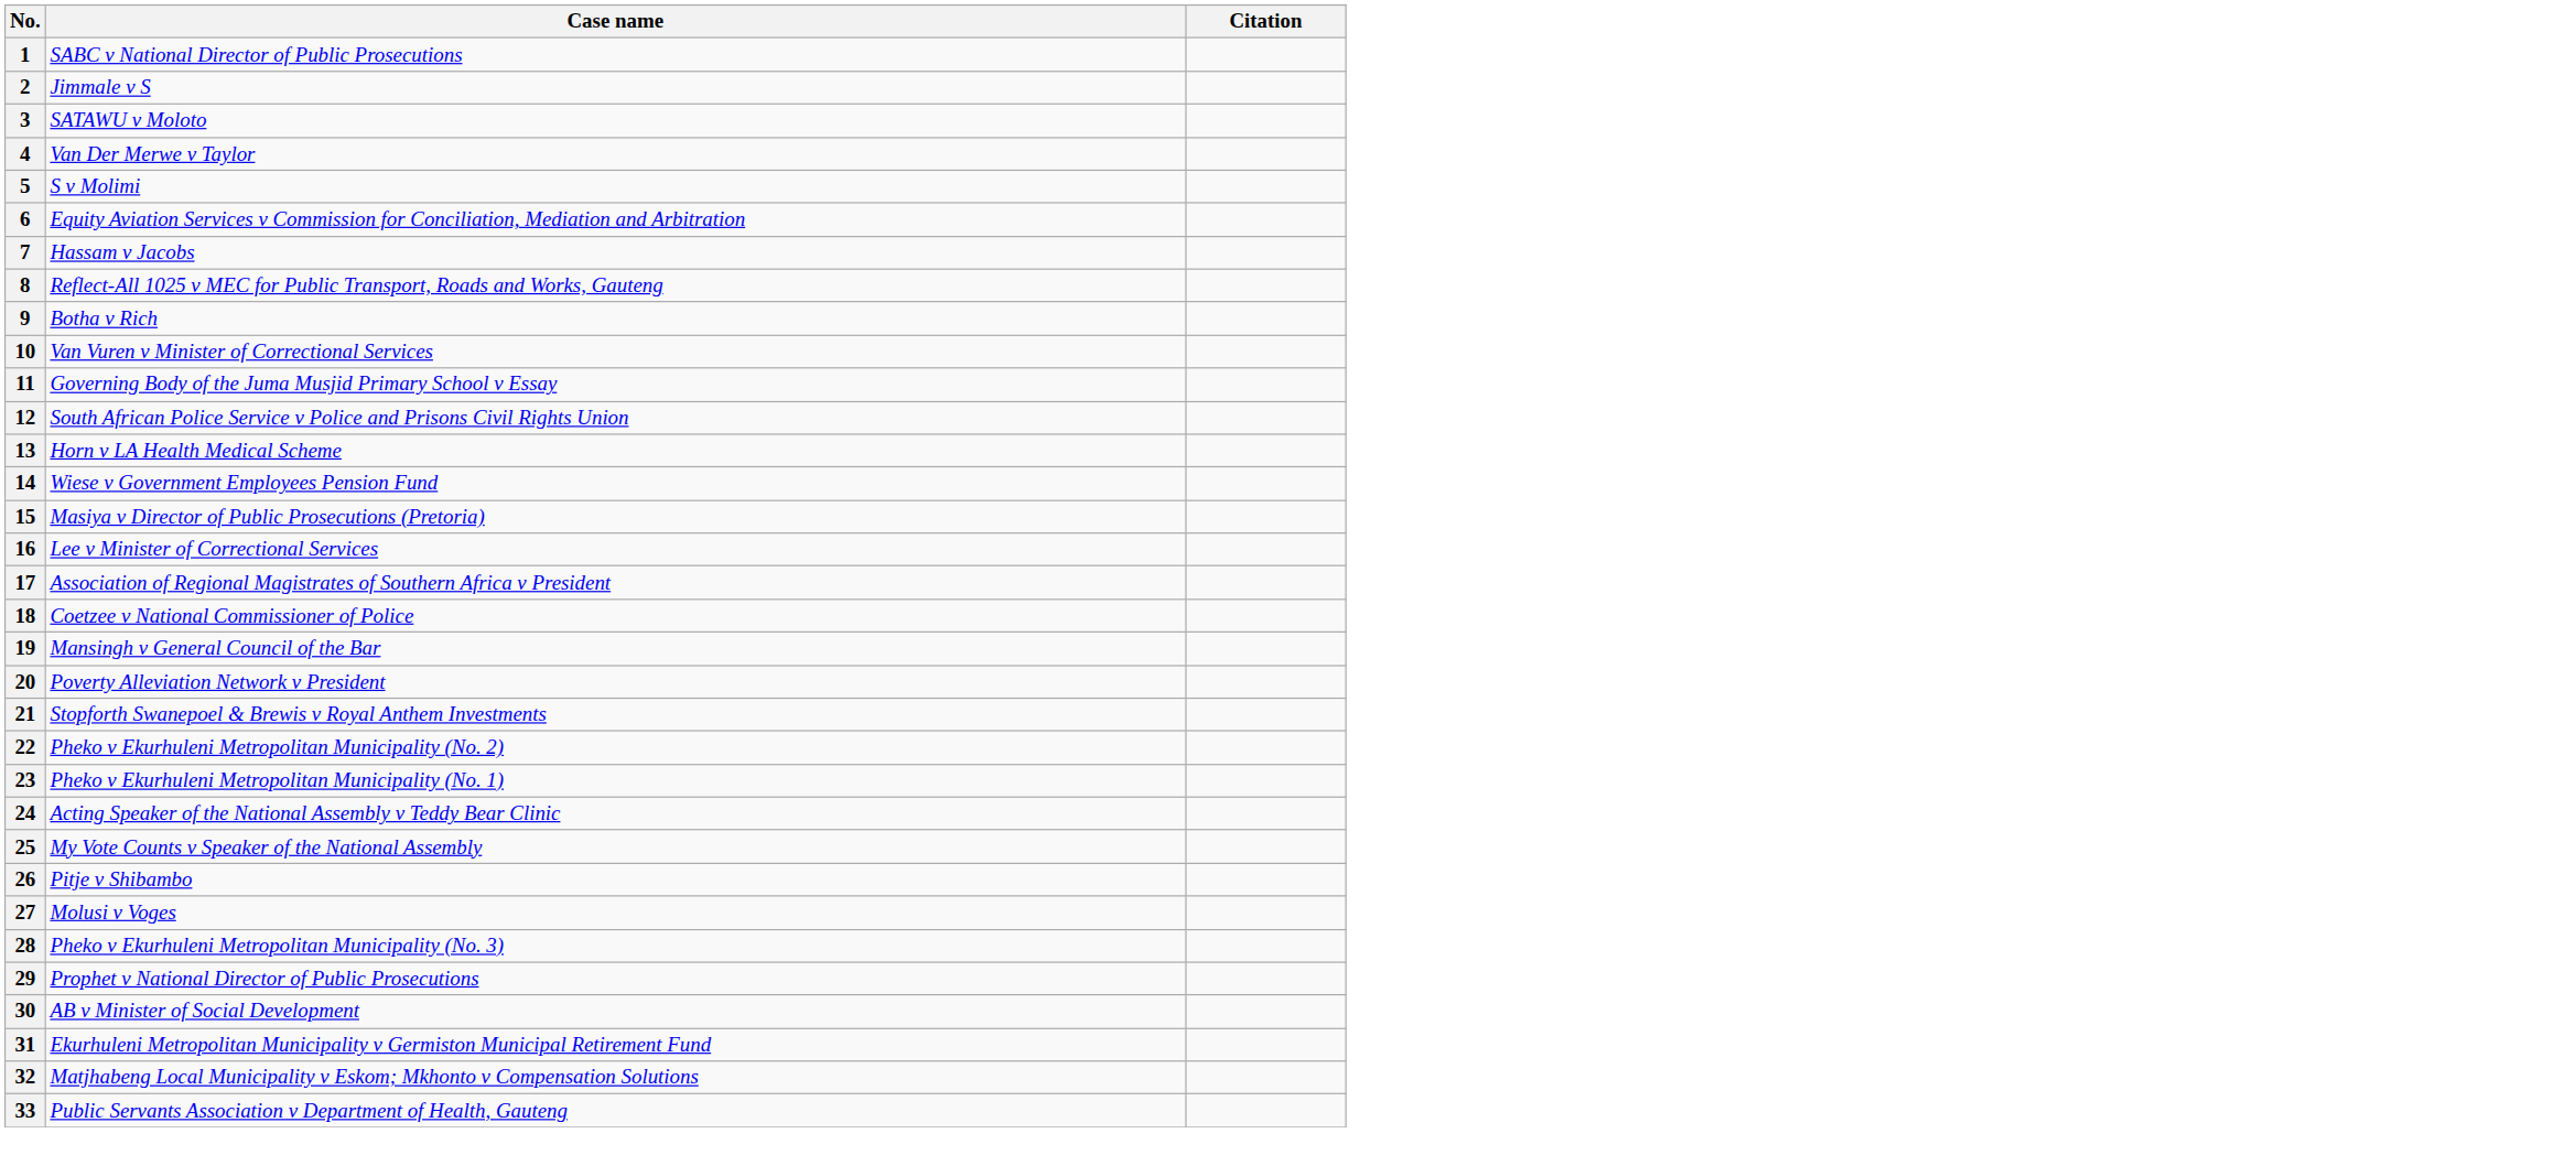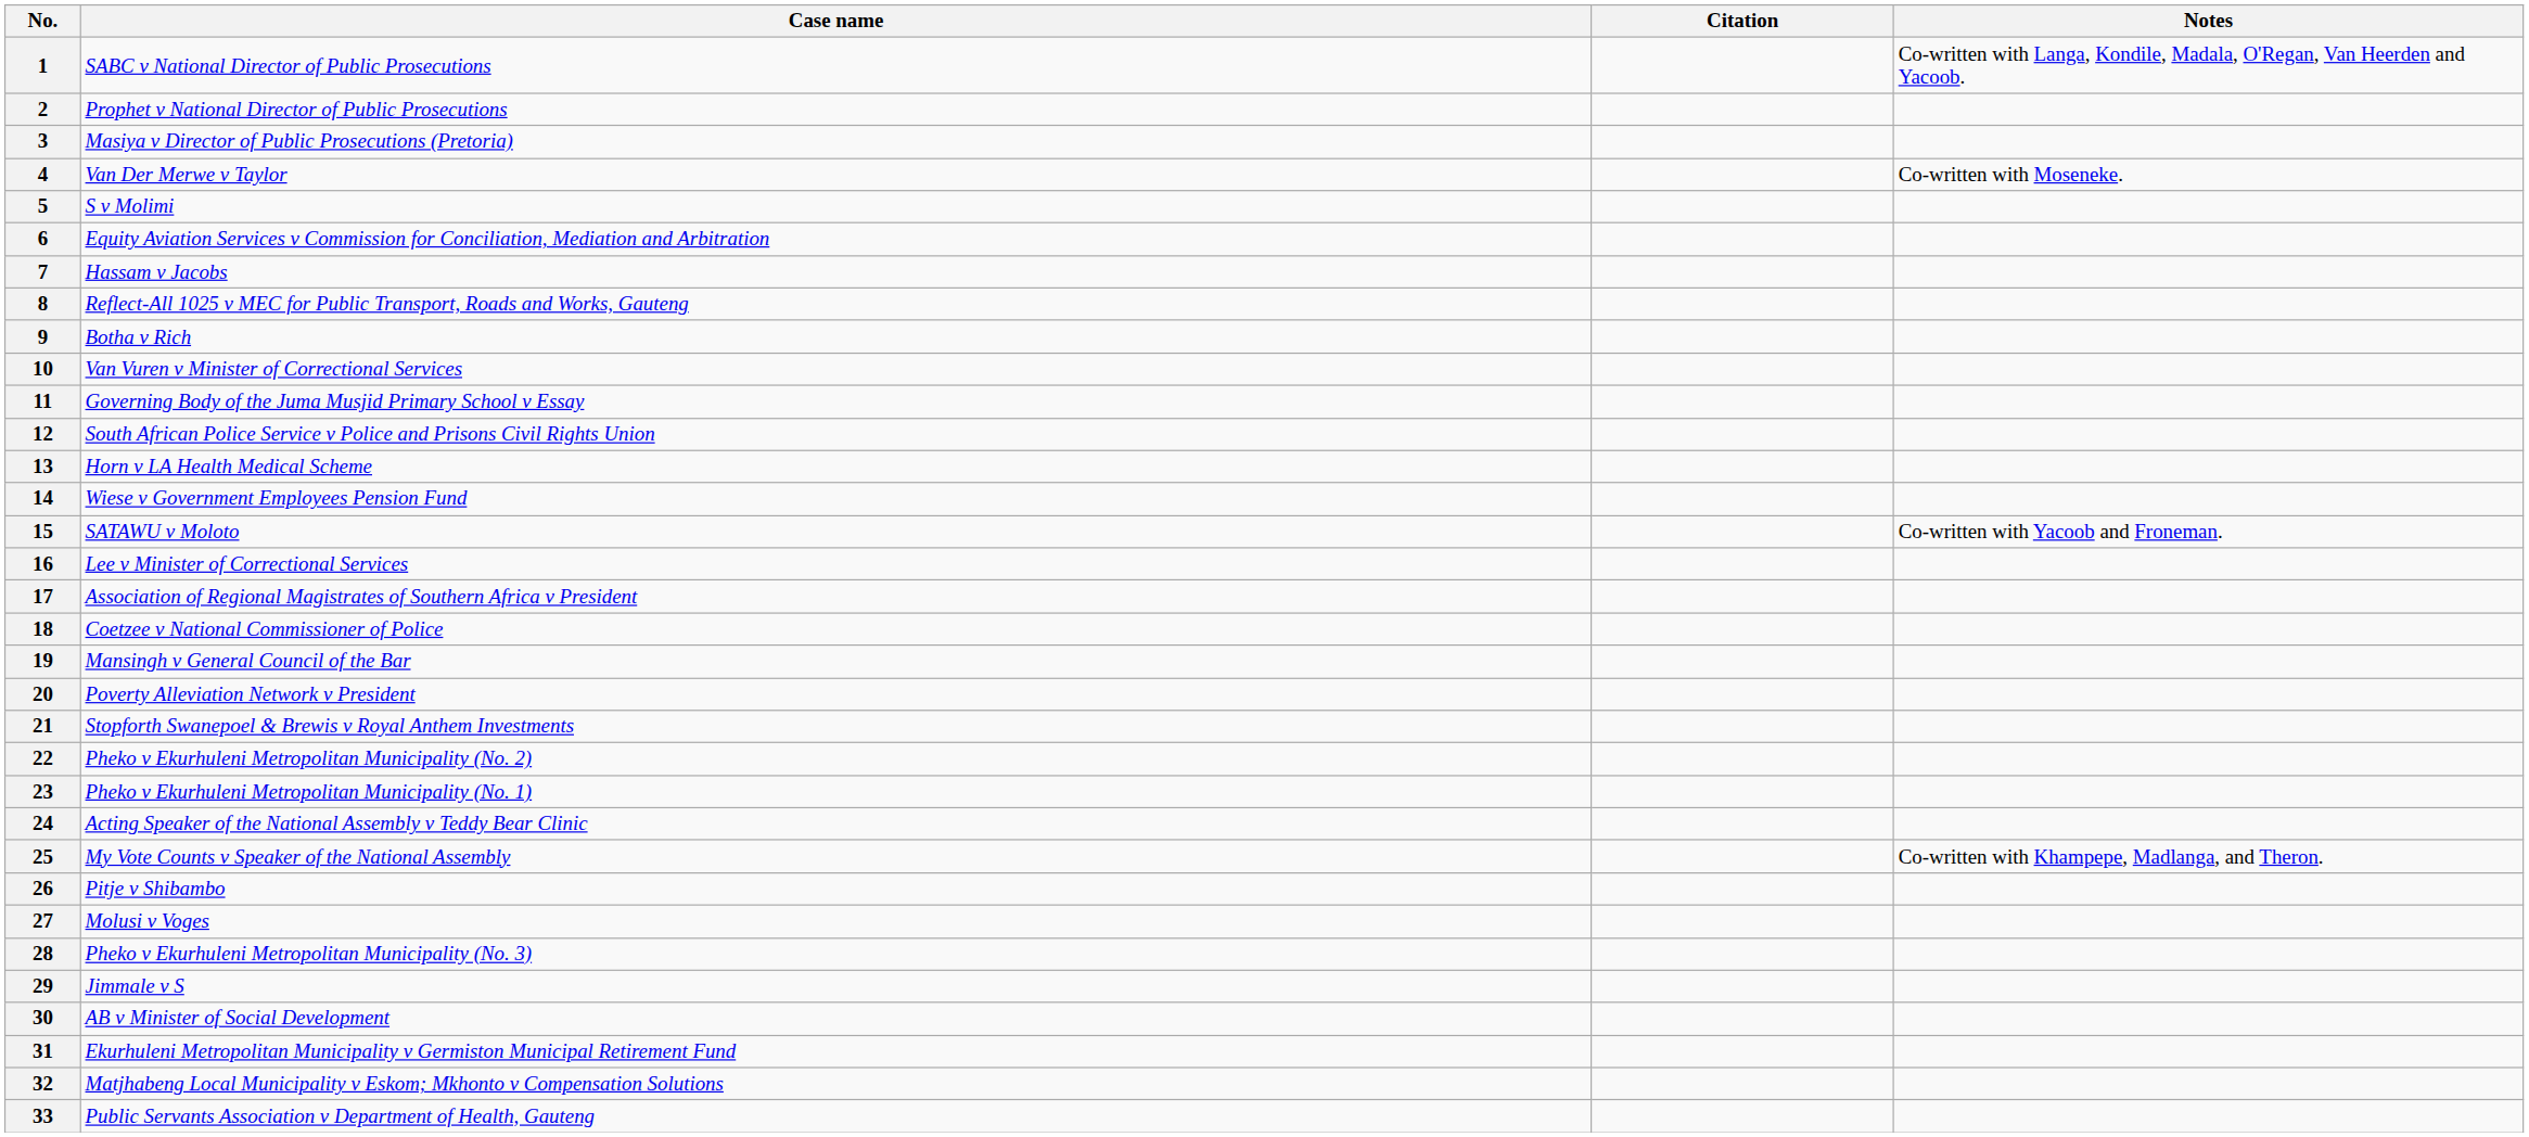 <table class="wikitable sortable">
 <tr>
 <th style="width:3%">No.</th>
 <th style="width:60">Case name</th>
 <th style="width:12%">Citation</th>
+<th style="width:25%">Notes</th>
 </tr>
 <tr>
 <th>1</th>
 <td><em><a href='#'>SABC v National Director of Public Prosecutions</a></em></td>
 <td></td>
+<td>Co-written with <a href='#'>Langa</a>, <a href='#'>Kondile</a>, <a href='#'>Madala</a>, <a href='#'>O'Regan</a>, <a href='#'>Van Heerden</a> and <a href='#'>Yacoob</a>.</td>
 </tr>
 <tr>
 <th>2</th>
-<td><em><a href='#'>Jimmale v S</a></em></td>
+<td><em><a href='#'>Prophet v National Director of Public Prosecutions</a></em></td>
+<td></td>
 <td></td>
 </tr>
 <tr>
 <th>3</th>
-<td><em><a href='#'>SATAWU v Moloto</a></em></td>
+<td><em><a href='#'>Masiya v Director of Public Prosecutions (Pretoria)</a></em></td>
+<td></td>
 <td></td>
 </tr>
 <tr>
 <th>4</th>
 <td><em><a href='#'>Van Der Merwe v Taylor</a></em></td>
 <td></td>
+<td>Co-written with <a href='#'>Moseneke</a>.</td>
 </tr>
 <tr>
 <th>5</th>
 <td><em><a href='#'>S v Molimi</a></em></td>
+<td></td>
 <td></td>
 </tr>
 <tr>
 <th>6</th>
 <td><em><a href='#'>Equity Aviation Services v Commission for Conciliation, Mediation and Arbitration</a></em></td>
 <td></td>
+<td></td>
 </tr>
 <tr>
 <th>7</th>
 <td><em><a href='#'>Hassam v Jacobs</a></em></td>
+<td></td>
 <td></td>
 </tr>
 <tr>
 <th>8</th>
 <td><em><a href='#'>Reflect-All 1025 v MEC for Public Transport, Roads and Works, Gauteng</a></em></td>
 <td></td>
+<td></td>
 </tr>
 <tr>
 <th>9</th>
 <td><em><a href='#'>Botha v Rich</a></em></td>
+<td></td>
 <td></td>
 </tr>
 <tr>
 <th>10</th>
 <td><em><a href='#'>Van Vuren v Minister of Correctional Services</a></em></td>
 <td></td>
+<td></td>
 </tr>
 <tr>
 <th>11</th>
 <td><em><a href='#'>Governing Body of the Juma Musjid Primary School v Essay</a></em></td>
+<td></td>
 <td></td>
 </tr>
 <tr>
 <th>12</th>
 <td><em><a href='#'>South African Police Service v Police and Prisons Civil Rights Union</a></em></td>
 <td></td>
+<td></td>
 </tr>
 <tr>
 <th>13</th>
 <td><em><a href='#'>Horn v LA Health Medical Scheme</a></em></td>
+<td></td>
 <td></td>
 </tr>
 <tr>
 <th>14</th>
 <td><em><a href='#'>Wiese v Government Employees Pension Fund</a></em></td>
 <td></td>
+<td></td>
 </tr>
 <tr>
 <th>15</th>
-<td><em><a href='#'>Masiya v Director of Public Prosecutions (Pretoria)</a></em></td>
+<td><em><a href='#'>SATAWU v Moloto</a></em></td>
 <td></td>
+<td>Co-written with <a href='#'>Yacoob</a> and <a href='#'>Froneman</a>.</td>
 </tr>
 <tr>
 <th>16</th>
 <td><em><a href='#'>Lee v Minister of Correctional Services</a></em></td>
+<td></td>
 <td></td>
 </tr>
 <tr>
 <th>17</th>
 <td><em><a href='#'>Association of Regional Magistrates of Southern Africa v President</a></em></td>
 <td></td>
+<td></td>
 </tr>
 <tr>
 <th>18</th>
 <td><em><a href='#'>Coetzee v National Commissioner of Police</a></em></td>
+<td></td>
 <td></td>
 </tr>
 <tr>
 <th>19</th>
 <td><em><a href='#'>Mansingh v General Council of the Bar</a></em></td>
 <td></td>
+<td></td>
 </tr>
 <tr>
 <th>20</th>
 <td><em><a href='#'>Poverty Alleviation Network v President</a></em></td>
+<td></td>
 <td></td>
 </tr>
 <tr>
 <th>21</th>
 <td><em><a href='#'>Stopforth Swanepoel & Brewis v Royal Anthem Investments</a></em></td>
 <td></td>
+<td></td>
 </tr>
 <tr>
 <th>22</th>
 <td><em><a href='#'>Pheko v Ekurhuleni Metropolitan Municipality (No. 2)</a></em></td>
+<td></td>
 <td></td>
 </tr>
 <tr>
 <th>23</th>
 <td><em><a href='#'>Pheko v Ekurhuleni Metropolitan Municipality (No. 1)</a></em></td>
 <td></td>
+<td></td>
 </tr>
 <tr>
 <th>24</th>
 <td><em><a href='#'>Acting Speaker of the National Assembly v Teddy Bear Clinic</a></em></td>
+<td></td>
 <td></td>
 </tr>
 <tr>
 <th>25</th>
 <td><em><a href='#'>My Vote Counts v Speaker of the National Assembly</a></em></td>
 <td></td>
+<td>Co-written with <a href='#'>Khampepe</a>, <a href='#'>Madlanga</a>, and <a href='#'>Theron</a>.</td>
 </tr>
 <tr>
 <th>26</th>
 <td><em><a href='#'>Pitje v Shibambo</a></em></td>
+<td></td>
 <td></td>
 </tr>
 <tr>
 <th>27</th>
 <td><em><a href='#'>Molusi v Voges</a></em></td>
 <td></td>
+<td></td>
 </tr>
 <tr>
 <th>28</th>
 <td><em><a href='#'>Pheko v Ekurhuleni Metropolitan Municipality (No. 3)</a></em></td>
 <td></td>
+<td></td>
 </tr>
 <tr>
 <th>29</th>
-<td><em><a href='#'>Prophet v National Director of Public Prosecutions</a></em></td>
+<td><em><a href='#'>Jimmale v S</a></em></td>
+<td></td>
 <td></td>
 </tr>
 <tr>
 <th>30</th>
 <td><em><a href='#'>AB v Minister of Social Development</a></em></td>
 <td></td>
+<td></td>
 </tr>
 <tr>
 <th>31</th>
 <td><em><a href='#'>Ekurhuleni Metropolitan Municipality v Germiston Municipal Retirement Fund</a></em></td>
+<td></td>
 <td></td>
 </tr>
 <tr>
 <th>32</th>
 <td><em><a href='#'>Matjhabeng Local Municipality v Eskom; Mkhonto v Compensation Solutions</a></em></td>
 <td></td>
+<td></td>
 </tr>
 <tr>
 <th>33</th>
 <td><em><a href='#'>Public Servants Association v Department of Health, Gauteng</a></em></td>
 <td></td>
+<td></td>
 </tr>
 </table>
